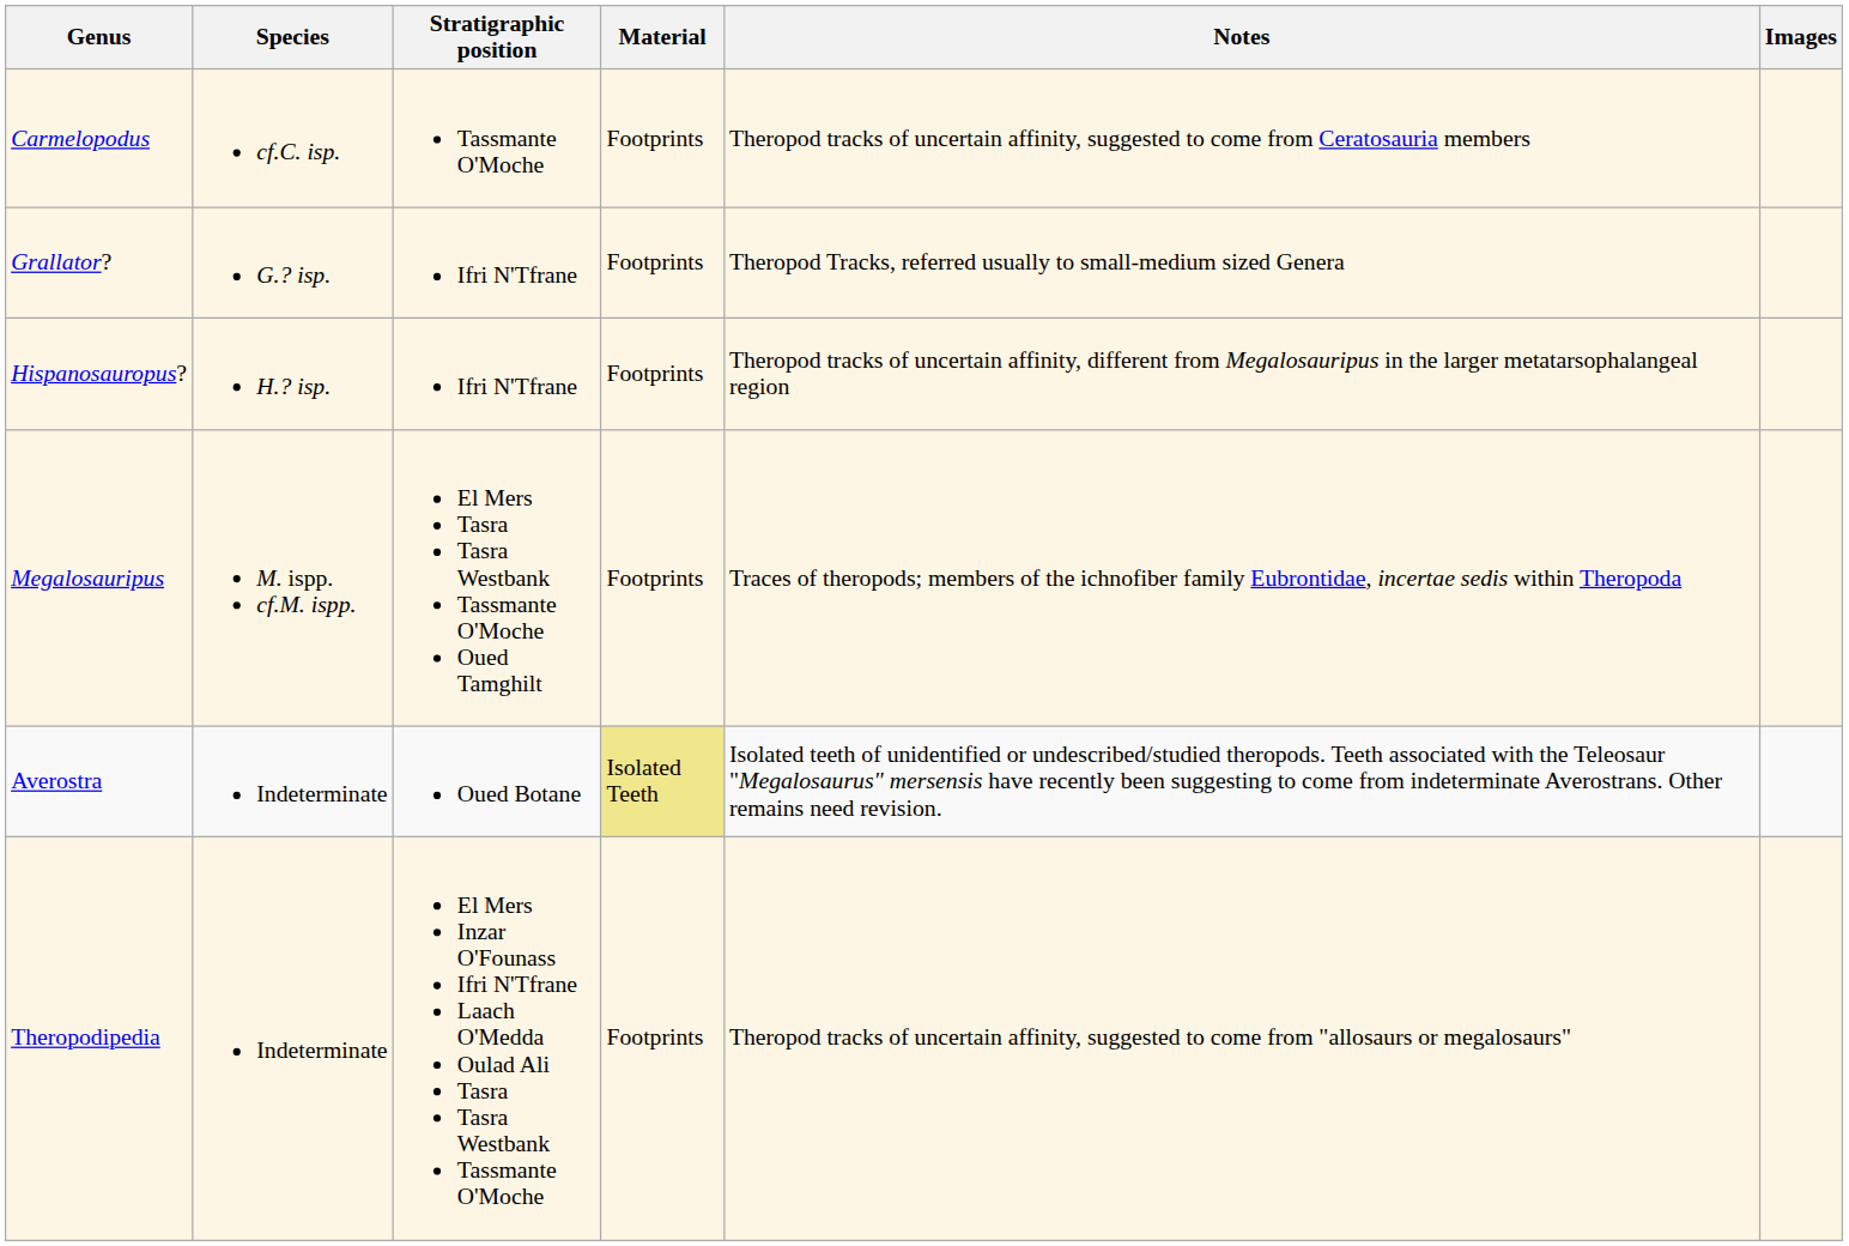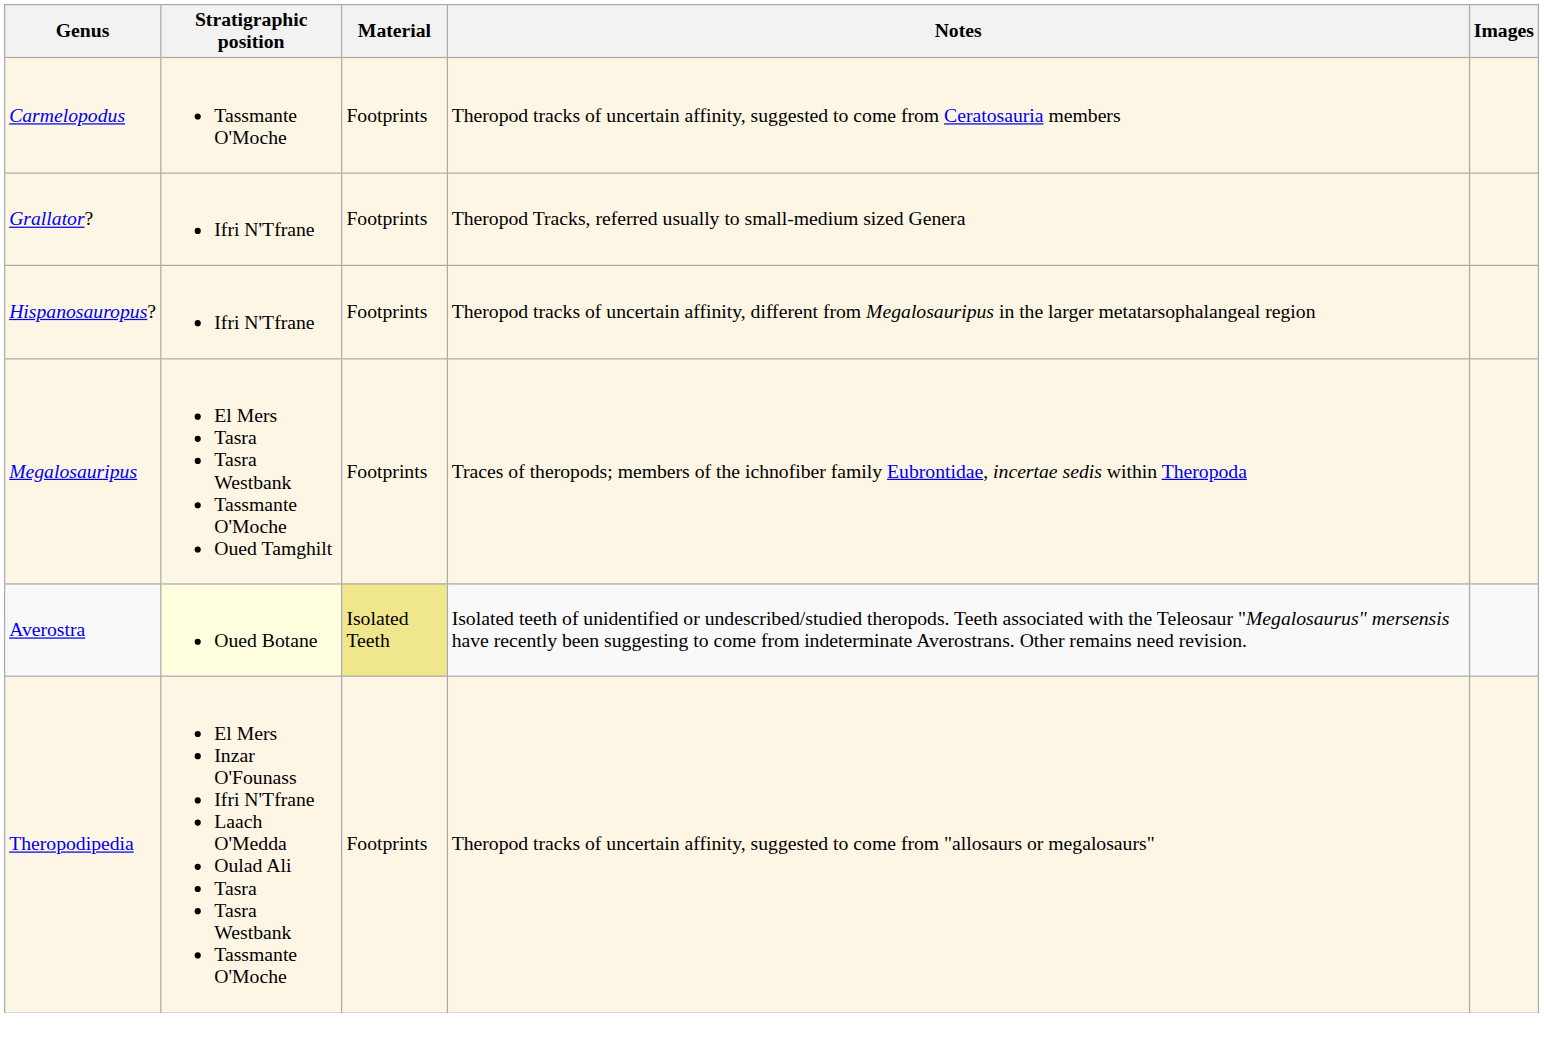 <table class="wikitable">
 <tr>
 <th>Genus</th>
-<th>Species</th>
 <th>Stratigraphic position</th>
 <th>Material</th>
 <th>Notes</th>
 <th>Images</th>
 </tr>
 <tr>
 <td style="background:#FEF6E4;"><em><a href='#'>Carmelopodus</a></em></td>
-<td style="background:#FEF6E4;"><br><ul><li><em>cf.C. isp.</em></li></ul></td>
 <td style="background:#FEF6E4;"><br><ul><li>Tassmante O'Moche</li></ul></td>
 <td style="background:#FEF6E4;">Footprints</td>
 <td style="background:#FEF6E4;">Theropod tracks of uncertain affinity, suggested to come from <a href='#'>Ceratosauria</a> members</td>
 <td style="background:#FEF6E4;"></td>
 </tr>
 <tr>
 <td style="background:#FEF6E4;"><em><a href='#'>Grallator</a></em>?</td>
-<td style="background:#FEF6E4;"><br><ul><li><em>G.? isp.</em></li></ul></td>
 <td style="background:#FEF6E4;"><br><ul><li>Ifri N'Tfrane</li></ul></td>
 <td style="background:#FEF6E4;">Footprints</td>
 <td style="background:#FEF6E4;">Theropod Tracks, referred usually to small-medium sized Genera</td>
 <td style="background:#FEF6E4;"></td>
 </tr>
 <tr>
 <td style="background:#FEF6E4;"><em><a href='#'>Hispanosauropus</a></em>?</td>
-<td style="background:#FEF6E4;"><br><ul><li><em>H.? isp.</em></li></ul></td>
 <td style="background:#FEF6E4;"><br><ul><li>Ifri N'Tfrane</li></ul></td>
 <td style="background:#FEF6E4;">Footprints</td>
 <td style="background:#FEF6E4;">Theropod tracks of uncertain affinity, different from <em>Megalosauripus</em> in the larger metatarsophalangeal region</td>
 <td style="background:#FEF6E4;"></td>
 </tr>
 <tr>
 <td style="background:#FEF6E4;"><em><a href='#'>Megalosauripus</a></em></td>
-<td style="background:#FEF6E4;"><br><ul><li><em>M.</em> ispp.</li><li><em>cf.M. ispp.</em></li></ul></td>
 <td style="background:#FEF6E4;"><br><ul><li>El Mers</li><li>Tasra</li><li>Tasra Westbank</li><li>Tassmante O'Moche</li><li>Oued Tamghilt</li></ul></td>
 <td style="background:#FEF6E4;">Footprints</td>
 <td style="background:#FEF6E4;">Traces of theropods; members of the ichnofiber family <a href='#'>Eubrontidae</a>, <em>incertae sedis</em> within <a href='#'>Theropoda</a></td>
 <td style="background:#FEF6E4;"></td>
 </tr>
 <tr>
 <td><a href='#'>Averostra</a></td>
-<td><br><ul><li>Indeterminate</li></ul></td>
-<td><br><ul><li>Oued Botane</li></ul></td>
+<td style="background: lightyellow;"><br><ul><li>Oued Botane</li></ul></td>
 <td style="background: khaki;">Isolated Teeth</td>
 <td>Isolated teeth of unidentified or undescribed/studied theropods. Teeth associated with the Teleosaur "<em>Megalosaurus"</em> <em>mersensis</em> have recently been suggesting to come from indeterminate Averostrans. Other remains need revision.</td>
 <td></td>
 </tr>
 <tr>
 <td style="background:#FEF6E4;"><a href='#'>Theropodipedia</a></td>
-<td style="background:#FEF6E4;"><br><ul><li>Indeterminate</li></ul></td>
 <td style="background:#FEF6E4;"><br><ul><li>El Mers</li><li>Inzar O'Founass</li><li>Ifri N'Tfrane</li><li>Laach O'Medda</li><li>Oulad Ali</li><li>Tasra</li><li>Tasra Westbank</li><li>Tassmante O'Moche</li></ul></td>
 <td style="background:#FEF6E4;">Footprints</td>
 <td style="background:#FEF6E4;">Theropod tracks of uncertain affinity, suggested to come from "allosaurs or megalosaurs"</td>
 <td style="background:#FEF6E4;"></td>
 </tr>
 </table>
